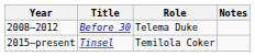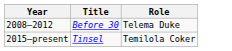 <table class="wikitable">
 <tr>
 <th>Year</th>
 <th>Title</th>
 <th>Role</th>
-<th>Notes</th>
 </tr>
 <tr>
 <td>2008–2012</td>
 <td><em><a href='#'>Before 30</a></em></td>
 <td>Telema Duke</td>
-<td></td>
 </tr>
 <tr>
 <td>2015–present</td>
 <td><em><a href='#'>Tinsel</a></em></td>
 <td>Temilola Coker</td>
-<td></td>
 </tr>
 </table>
